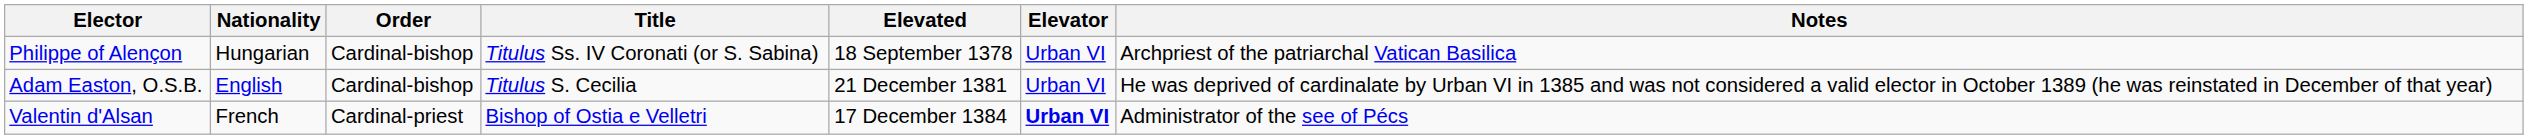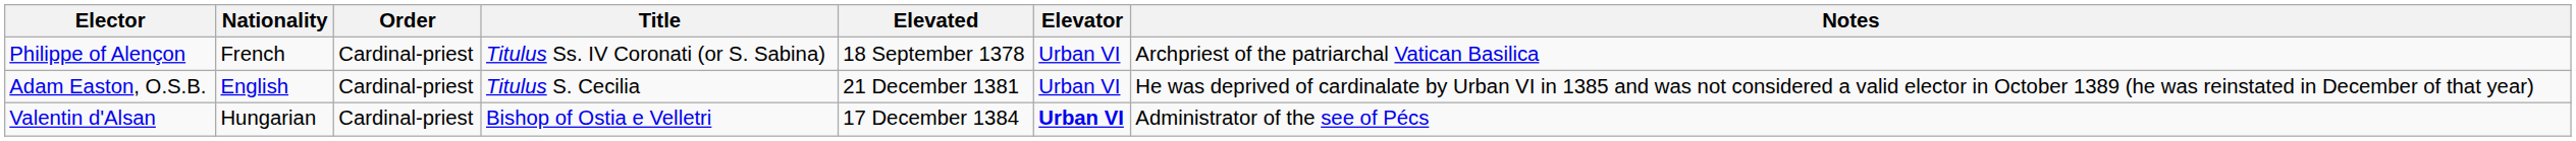 <table class="wikitable sortable" style="width:100%">
 <tr>
 <th width="*">Elector</th>
 <th width="*">Nationality</th>
 <th width="*">Order</th>
 <th width="*">Title</th>
 <th width="*">Elevated</th>
 <th width="*">Elevator</th>
 <th width="*">Notes</th>
 </tr>
 <tr valign="top">
 <td><a href='#'>Philippe of Alençon</a></td>
-<td>Hungarian</td>
-<td>Cardinal-bishop</td>
+<td>French</td>
+<td>Cardinal-priest</td>
 <td><em><a href='#'>Titulus</a></em> Ss. IV Coronati (or S. Sabina)</td>
 <td>18 September 1378</td>
 <td><a href='#'>Urban VI</a></td>
 <td>Archpriest of the patriarchal <a href='#'>Vatican Basilica</a></td>
 </tr>
 <tr valign="top">
 <td><a href='#'>Adam Easton</a>, O.S.B.</td>
 <td><a href='#'>English</a></td>
-<td>Cardinal-bishop</td>
+<td>Cardinal-priest</td>
 <td><em><a href='#'>Titulus</a></em> S. Cecilia</td>
 <td>21 December 1381</td>
 <td><a href='#'>Urban VI</a></td>
 <td>He was deprived of cardinalate by Urban VI in 1385 and was not considered a valid elector in October 1389 (he was reinstated in December of that year)</td>
 </tr>
 <tr valign="top">
 <td><a href='#'>Valentin d'Alsan</a></td>
-<td>French</td>
+<td>Hungarian</td>
 <td>Cardinal-priest</td>
 <td><a href='#'>Bishop of Ostia e Velletri</a></td>
 <td>17 December 1384</td>
 <td><strong><a href='#'>Urban VI</a></strong></td>
 <td>Administrator of the <a href='#'>see of Pécs</a></td>
 </tr>
 </table>
